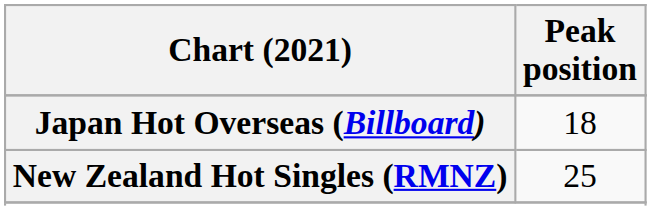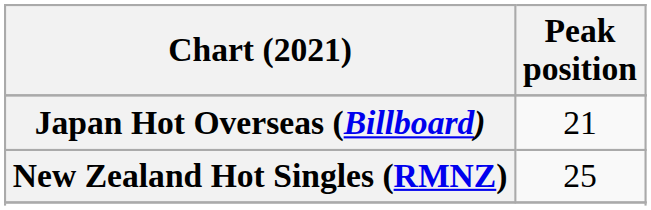 <table class="wikitable sortable plainrowheaders" style="text-align:center;">
 <tr>
 <th scope="col">Chart (2021)</th>
 <th scope="col">Peak<br>position</th>
 </tr>
 <tr>
 </tr>
 <tr>
 </tr>
 <tr>
 <th scope="row">Japan Hot Overseas (<em><a href='#'>Billboard</a>)</th>
-<td>18</td>
+<td>21</td>
 </tr>
 <tr>
 <th scope="row">New Zealand Hot Singles (<a href='#'>RMNZ</a>)</th>
 <td>25</td>
 </tr>
 <tr>
 </tr>
 <tr>
 </tr>
 <tr>
 </tr>
 </table>
